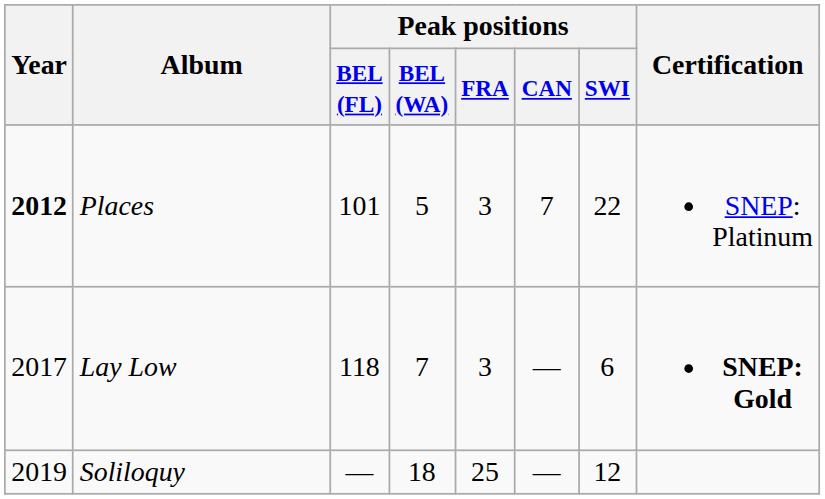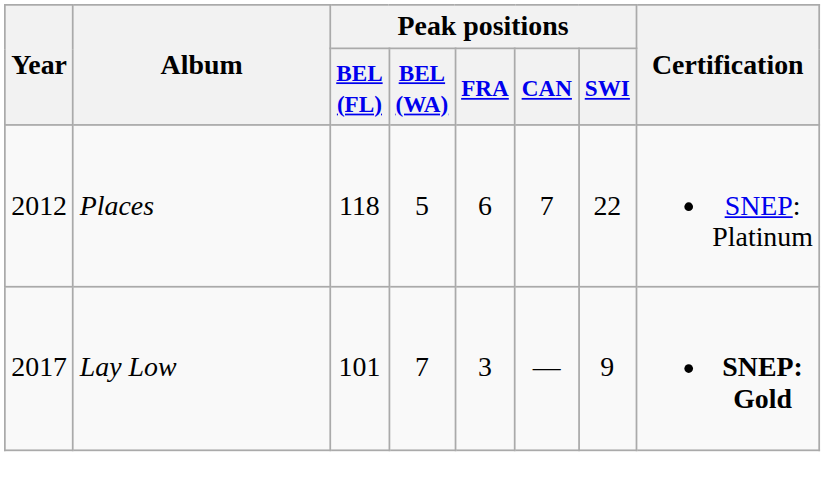 <table class="wikitable">
 <tr>
 <th align="center" rowspan="2" width="10">Year</th>
 <th align="center" rowspan="2" width="140">Album</th>
 <th align="center" colspan="5">Peak positions</th>
 <th align="center" rowspan="2" width="40">Certification</th>
 </tr>
 <tr>
 <th width="20"><small><a href='#'>BEL <br>(FL)</a></small><br></th>
 <th width="20"><small><a href='#'>BEL <br>(WA)</a></small><br></th>
 <th width="20"><small><a href='#'>FRA</a></small><br></th>
 <th width="20"><small><a href='#'>CAN</a></small><br></th>
 <th width="20"><small><a href='#'>SWI</a></small><br></th>
 </tr>
 <tr>
-<td align="center"><strong>2012</strong></td>
+<td align="center">2012</td>
 <td><em>Places</em></td>
-<td align="center">101</td>
+<td align="center">118</td>
 <td align="center">5</td>
-<td align="center">3</td>
+<td align="center">6</td>
 <td align="center">7</td>
 <td align="center">22</td>
 <td align="center"><br><ul><li><a href='#'>SNEP</a>: Platinum</li></ul></td>
 </tr>
 <tr>
 <td align="center">2017</td>
 <td><em>Lay Low</em></td>
-<td align="center">118</td>
+<td align="center">101</td>
 <td align="center">7</td>
 <td align="center">3</td>
 <td align="center">—</td>
-<td align="center">6</td>
+<td align="center">9</td>
 <td align="center"><strong><br><ul><li>SNEP: Gold</li></ul></strong></td>
 </tr>
-<tr>
-<td>2019</td>
-<td><em>Soliloquy</em></td>
-<td align="center">—</td>
-<td align="center">18</td>
-<td align="center">25</td>
-<td align="center">—</td>
-<td align="center">12</td>
-<td></td>
-</tr>
 </table>
